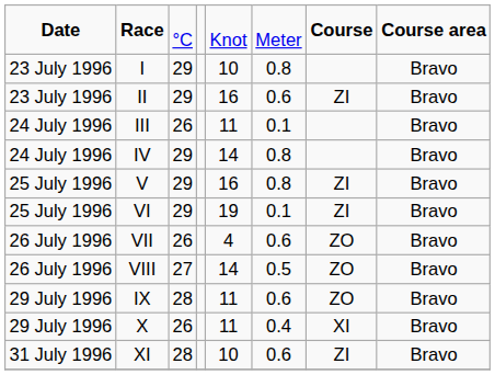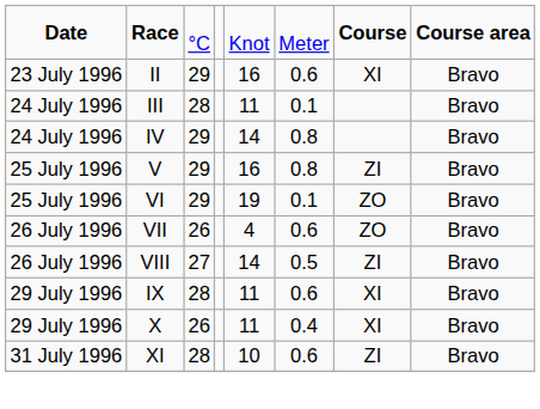 <table class="wikitable" style="text-align:center; vertical-align:bottom; font-size:90%">
 <tr>
 <td><strong>Date</strong></td>
 <td><strong>Race</strong></td>
 <td><br><a href='#'>°C</a></td>
 <td></td>
 <td><br><a href='#'>Knot</a></td>
 <td><br><a href='#'>Meter</a></td>
 <td><strong>Course</strong></td>
 <td><strong>Course area</strong></td>
 </tr>
 <tr>
 <td>23 July 1996</td>
-<td>I</td>
-<td>29</td>
-<td></td>
-<td>10</td>
-<td>0.8</td>
-<td></td>
-<td>Bravo</td>
-</tr>
-<tr>
-<td>23 July 1996</td>
 <td>II</td>
 <td>29</td>
 <td></td>
 <td>16</td>
 <td>0.6</td>
-<td>ZI</td>
+<td>XI</td>
 <td>Bravo</td>
 </tr>
 <tr>
 <td>24 July 1996</td>
 <td>III</td>
-<td>26</td>
+<td>28</td>
 <td></td>
 <td>11</td>
 <td>0.1</td>
 <td></td>
 <td>Bravo</td>
 </tr>
 <tr>
 <td>24 July 1996</td>
 <td>IV</td>
 <td>29</td>
 <td></td>
 <td>14</td>
 <td>0.8</td>
 <td></td>
 <td>Bravo</td>
 </tr>
 <tr>
 <td>25 July 1996</td>
 <td>V</td>
 <td>29</td>
 <td></td>
 <td>16</td>
 <td>0.8</td>
 <td>ZI</td>
 <td>Bravo</td>
 </tr>
 <tr>
 <td>25 July 1996</td>
 <td>VI</td>
 <td>29</td>
 <td></td>
 <td>19</td>
 <td>0.1</td>
-<td>ZI</td>
+<td>ZO</td>
 <td>Bravo</td>
 </tr>
 <tr>
 <td>26 July 1996</td>
 <td>VII</td>
 <td>26</td>
 <td></td>
 <td>4</td>
 <td>0.6</td>
 <td>ZO</td>
 <td>Bravo</td>
 </tr>
 <tr>
 <td>26 July 1996</td>
 <td>VIII</td>
 <td>27</td>
 <td></td>
 <td>14</td>
 <td>0.5</td>
-<td>ZO</td>
+<td>ZI</td>
 <td>Bravo</td>
 </tr>
 <tr>
 <td>29 July 1996</td>
 <td>IX</td>
 <td>28</td>
 <td></td>
 <td>11</td>
 <td>0.6</td>
-<td>ZO</td>
+<td>XI</td>
 <td>Bravo</td>
 </tr>
 <tr>
 <td>29 July 1996</td>
 <td>X</td>
 <td>26</td>
 <td></td>
 <td>11</td>
 <td>0.4</td>
 <td>XI</td>
 <td>Bravo</td>
 </tr>
 <tr>
 <td>31 July 1996</td>
 <td>XI</td>
 <td>28</td>
 <td></td>
 <td>10</td>
 <td>0.6</td>
 <td>ZI</td>
 <td>Bravo</td>
 </tr>
 <tr>
 </tr>
 </table>
